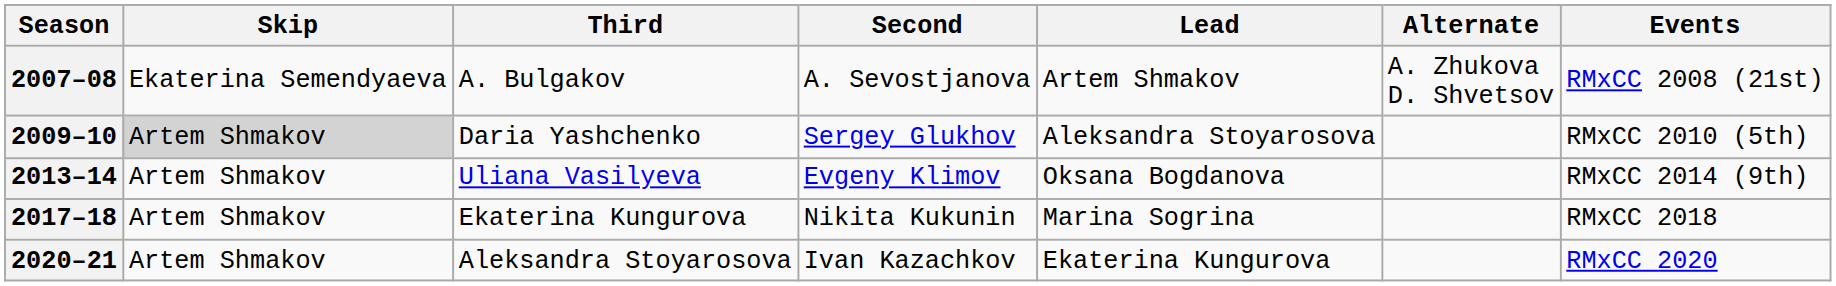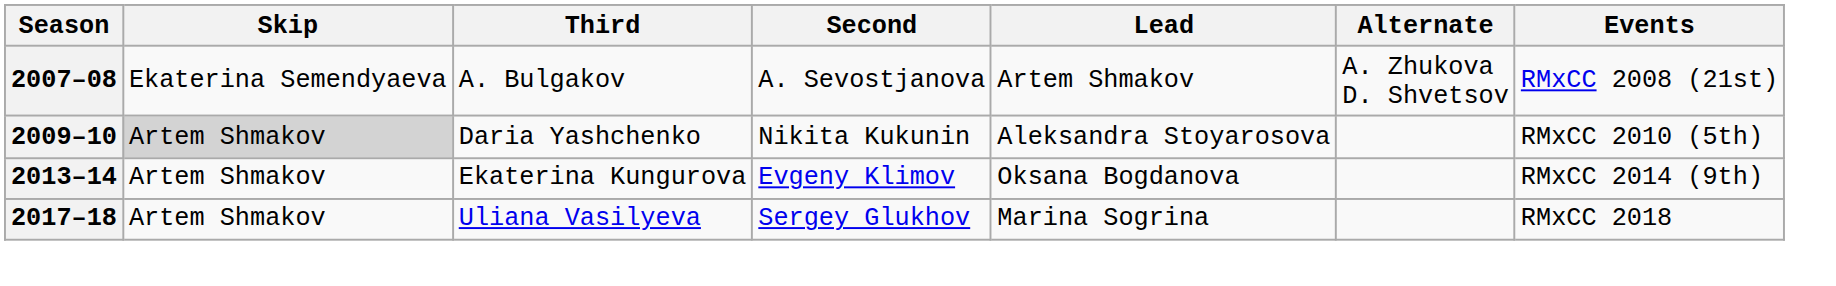 <table class="wikitable">
 <tr>
 <th scope="col">Season</th>
 <th scope="col">Skip</th>
 <th scope="col">Third</th>
 <th scope="col">Second</th>
 <th scope="col">Lead</th>
 <th scope="col">Alternate</th>
 <th scope="col">Events</th>
 </tr>
 <tr>
 <th scope="row">2007–08</th>
 <td>Ekaterina Semendyaeva</td>
 <td>A. Bulgakov</td>
 <td>A. Sevostjanova</td>
 <td>Artem Shmakov</td>
 <td>A. Zhukova<br>D. Shvetsov</td>
 <td><a href='#'>RMxCC</a> 2008 (21st)</td>
 </tr>
 <tr>
 <th scope="row">2009–10</th>
 <td style="background: lightgrey;">Artem Shmakov</td>
 <td>Daria Yashchenko</td>
-<td><a href='#'>Sergey Glukhov</a></td>
+<td>Nikita Kukunin</td>
 <td>Aleksandra Stoyarosova</td>
 <td></td>
 <td>RMxCC 2010 (5th)</td>
 </tr>
 <tr>
 <th scope="row">2013–14</th>
 <td>Artem Shmakov</td>
-<td><a href='#'>Uliana Vasilyeva</a></td>
+<td>Ekaterina Kungurova</td>
 <td><a href='#'>Evgeny Klimov</a></td>
 <td>Oksana Bogdanova</td>
 <td></td>
 <td>RMxCC 2014 (9th)</td>
 </tr>
 <tr>
 <th scope="row">2017–18</th>
 <td>Artem Shmakov</td>
-<td>Ekaterina Kungurova</td>
-<td>Nikita Kukunin</td>
+<td><a href='#'>Uliana Vasilyeva</a></td>
+<td><a href='#'>Sergey Glukhov</a></td>
 <td>Marina Sogrina</td>
 <td></td>
 <td>RMxCC 2018 </td>
 </tr>
-<tr>
-<th scope="row">2020–21</th>
-<td>Artem Shmakov</td>
-<td>Aleksandra Stoyarosova</td>
-<td>Ivan Kazachkov</td>
-<td>Ekaterina Kungurova</td>
-<td></td>
-<td><a href='#'>RMxCC 2020</a> </td>
-</tr>
 </table>
